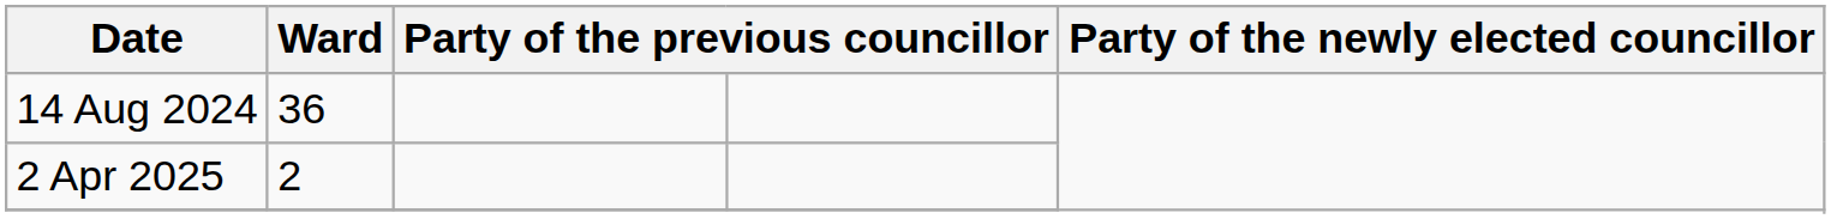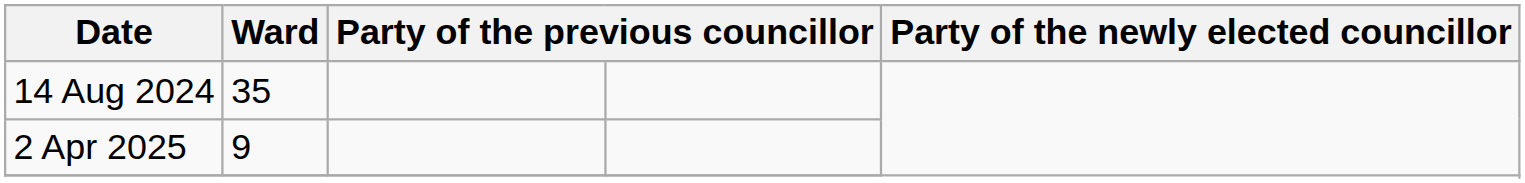 <table class="wikitable">
 <tr>
 <th>Date</th>
 <th>Ward</th>
 <th colspan=2>Party of the previous councillor</th>
 <th colspan=2>Party of the newly elected councillor</th>
 </tr>
 <tr>
 <td>14 Aug 2024</td>
-<td>36</td>
+<td>35</td>
 <td></td>
 <td></td>
 </tr>
 <tr>
 <td>2 Apr 2025</td>
-<td>2</td>
+<td>9</td>
 <td></td>
 <td></td>
 </tr>
 <tr>
 </tr>
 </table>
